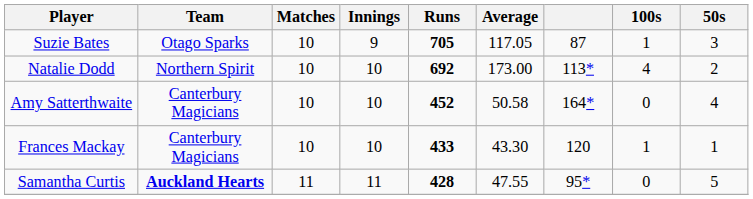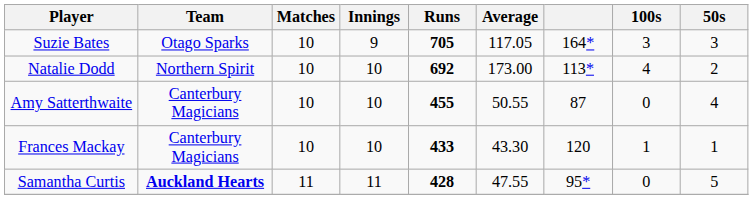 <table class="wikitable" style="text-align:center;">
 <tr>
 <th width=125>Player</th>
 <th width=125>Team</th>
 <th width=60>Matches</th>
 <th width=60>Innings</th>
 <th width=60>Runs</th>
 <th width=60>Average</th>
 <th width=60></th>
 <th width=60>100s</th>
 <th width=60>50s</th>
 </tr>
 <tr>
 <td><a href='#'>Suzie Bates</a></td>
 <td><a href='#'>Otago Sparks</a></td>
 <td>10</td>
 <td>9</td>
 <td><strong>705</strong></td>
 <td>117.05</td>
-<td>87</td>
-<td>1</td>
+<td>164<a href='#'>*</a></td>
+<td>3</td>
 <td>3</td>
 </tr>
 <tr>
 <td><a href='#'>Natalie Dodd</a></td>
 <td><a href='#'>Northern Spirit</a></td>
 <td>10</td>
 <td>10</td>
 <td><strong>692</strong></td>
 <td>173.00</td>
 <td>113<a href='#'>*</a></td>
 <td>4</td>
 <td>2</td>
 </tr>
 <tr>
 <td><a href='#'>Amy Satterthwaite</a></td>
 <td><a href='#'>Canterbury Magicians</a></td>
 <td>10</td>
 <td>10</td>
-<td><strong>452</strong></td>
-<td>50.58</td>
-<td>164<a href='#'>*</a></td>
+<td><strong>455</strong></td>
+<td>50.55</td>
+<td>87</td>
 <td>0</td>
 <td>4</td>
 </tr>
 <tr>
 <td><a href='#'>Frances Mackay</a></td>
 <td><a href='#'>Canterbury Magicians</a></td>
 <td>10</td>
 <td>10</td>
 <td><strong>433</strong></td>
 <td>43.30</td>
 <td>120</td>
 <td>1</td>
 <td>1</td>
 </tr>
 <tr>
 <td><a href='#'>Samantha Curtis</a></td>
 <td><strong><a href='#'>Auckland Hearts</a></strong></td>
 <td>11</td>
 <td>11</td>
 <td><strong>428</strong></td>
 <td>47.55</td>
 <td>95<a href='#'>*</a></td>
 <td>0</td>
 <td>5</td>
 </tr>
 <tr>
 </tr>
 </table>
